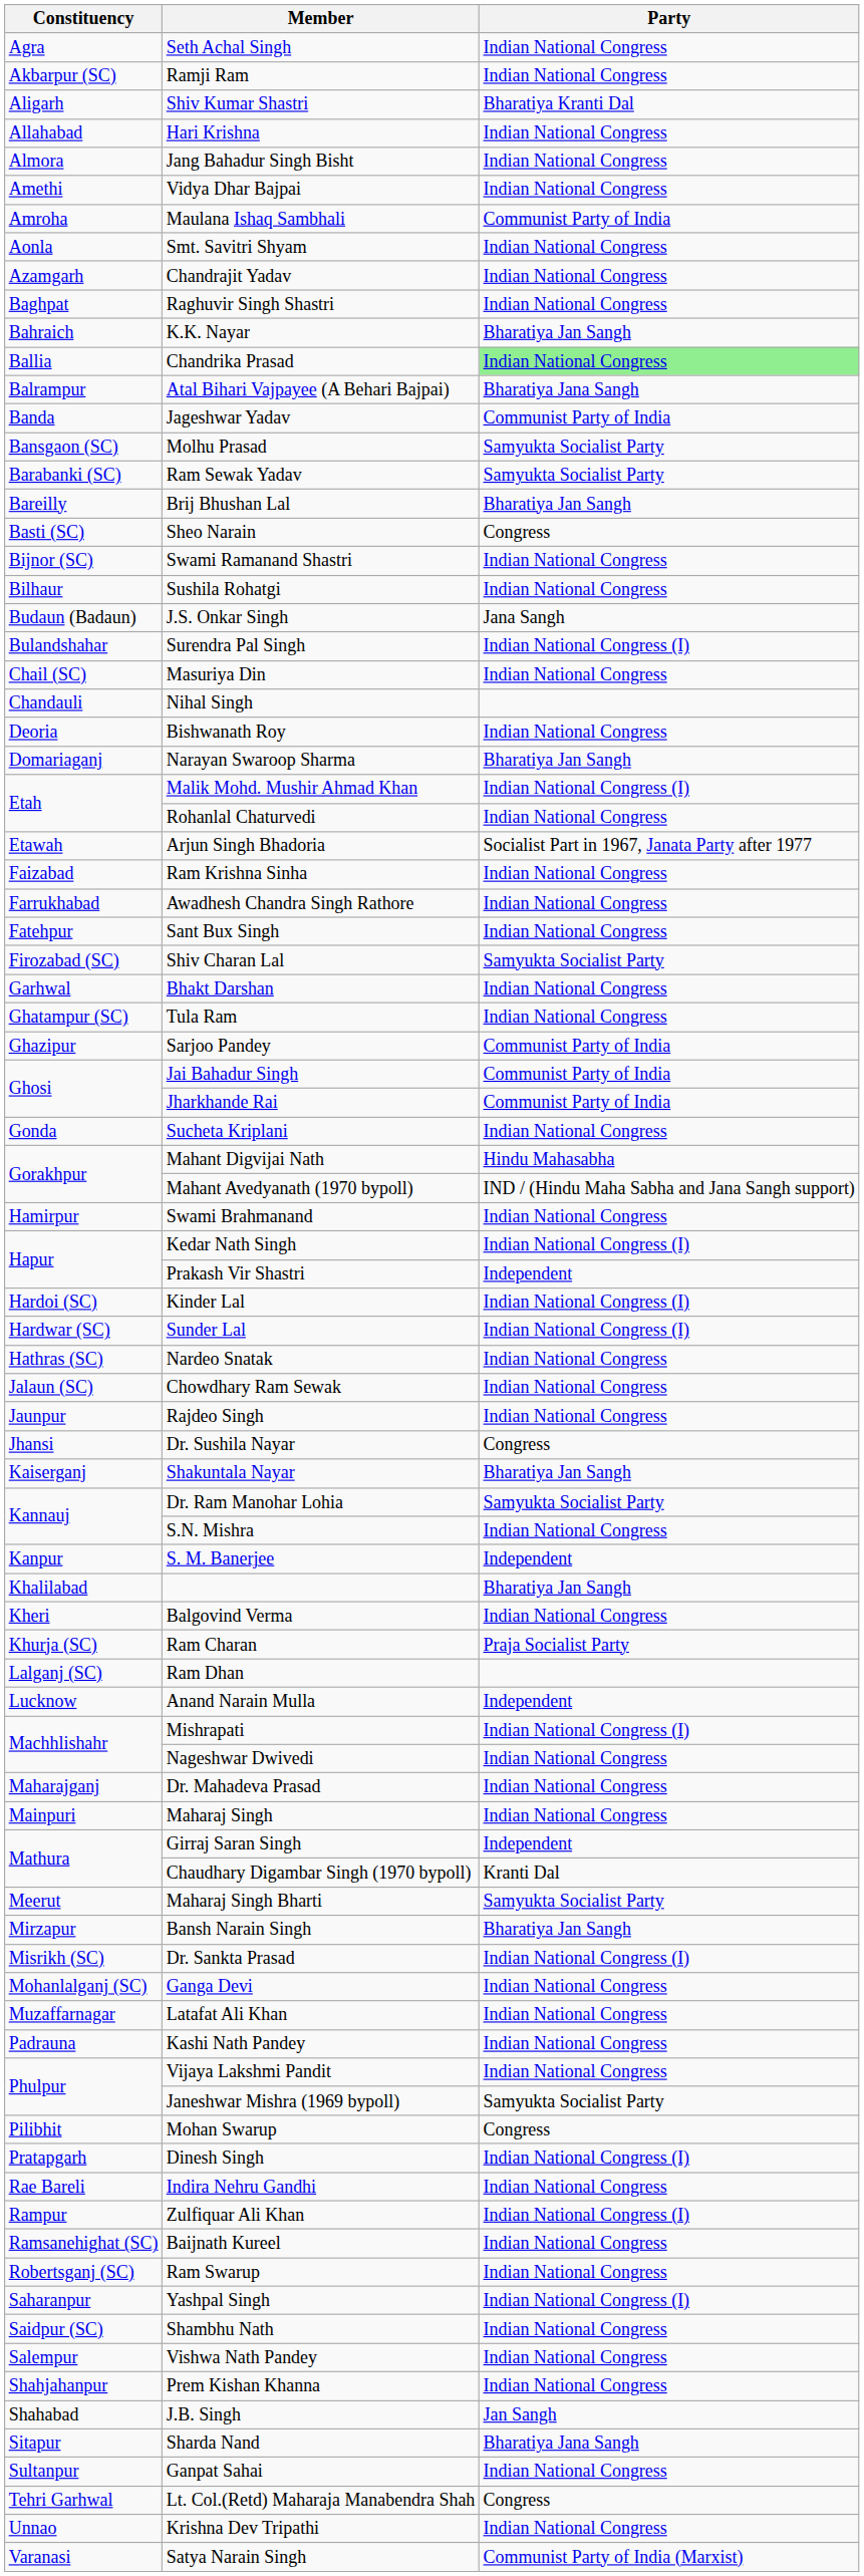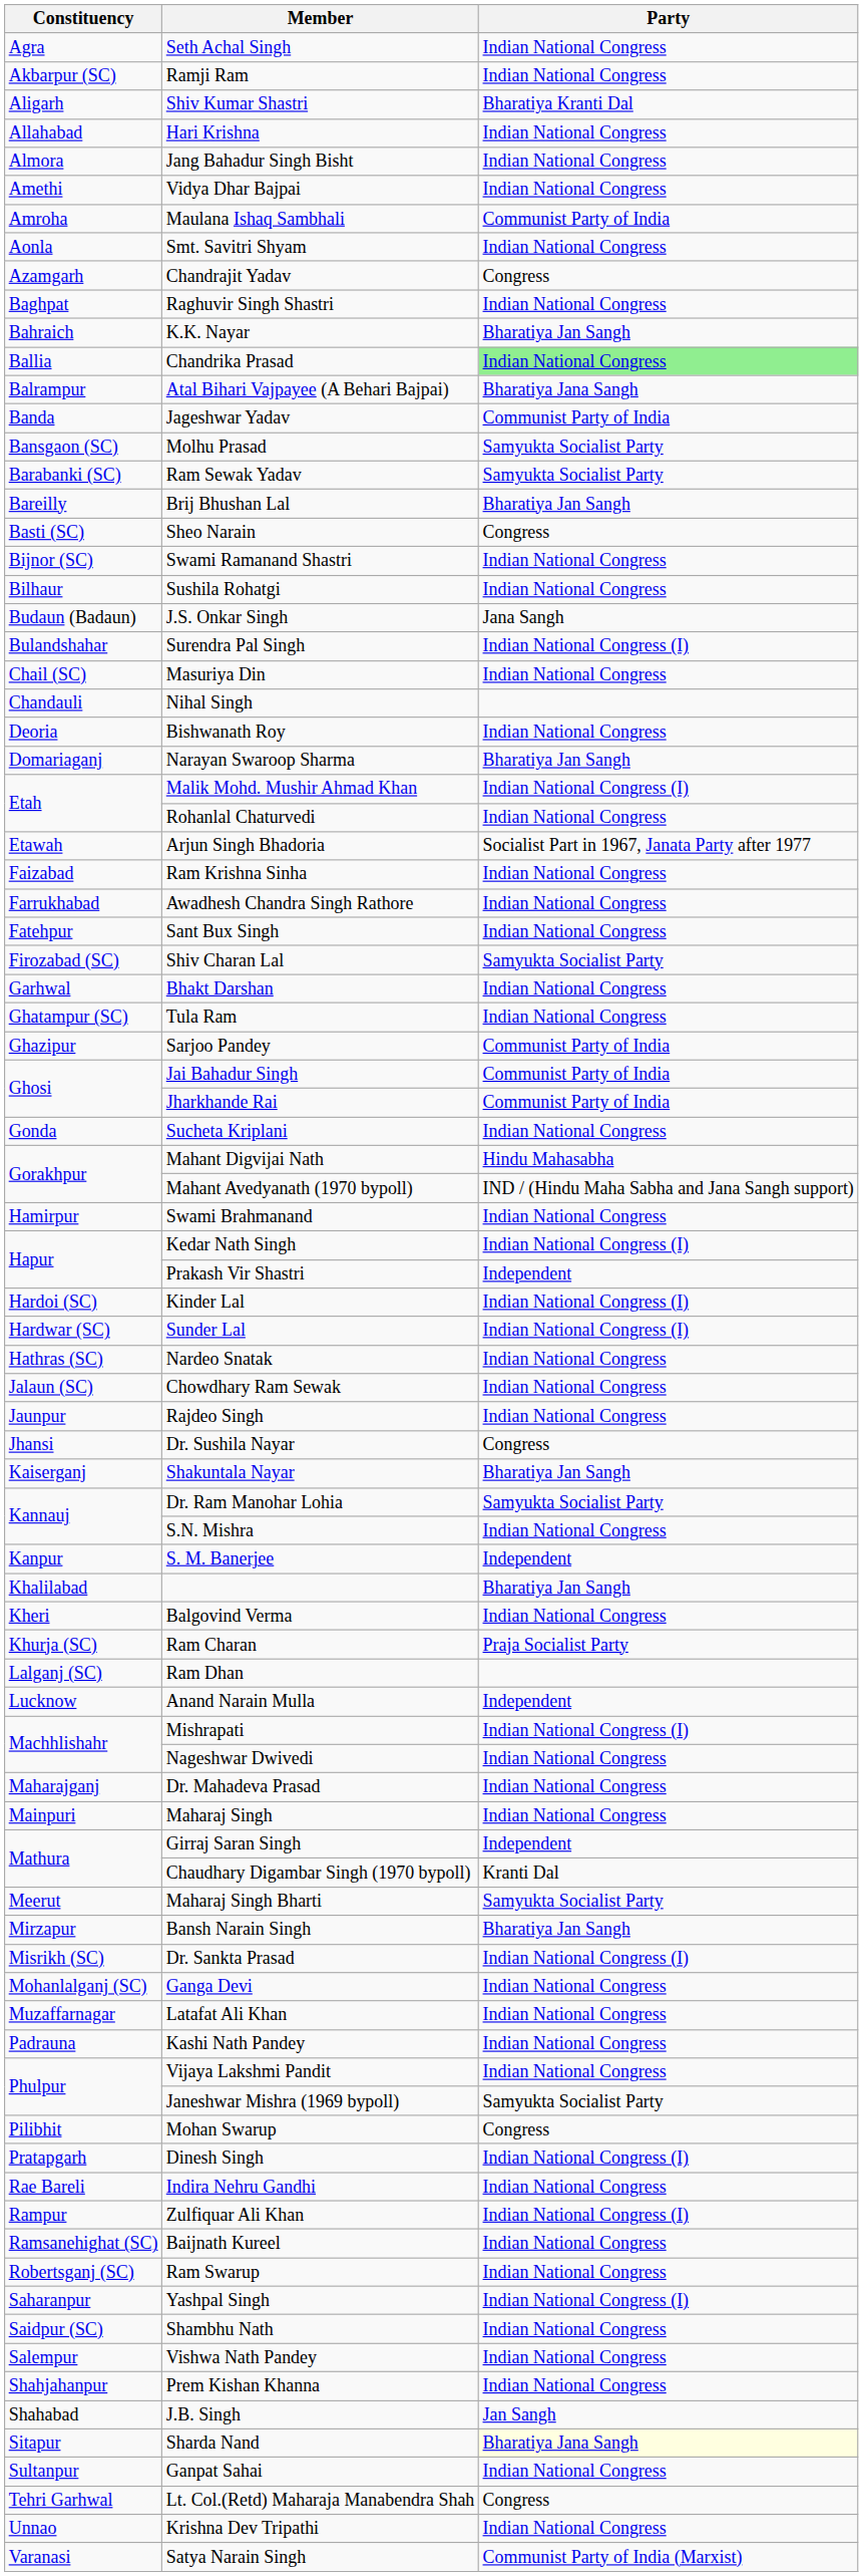 <table class="wikitable sortable">
 <tr>
 <th>Constituency</th>
 <th>Member</th>
 <th>Party</th>
 </tr>
 <tr>
 <td><a href='#'>Agra</a></td>
 <td><a href='#'>Seth Achal Singh</a></td>
 <td><a href='#'>Indian National Congress</a></td>
 </tr>
 <tr>
 <td><a href='#'>Akbarpur (SC)</a></td>
 <td>Ramji Ram</td>
 <td><a href='#'>Indian National Congress</a></td>
 </tr>
 <tr>
 <td><a href='#'>Aligarh</a></td>
 <td><a href='#'>Shiv Kumar Shastri</a></td>
 <td><a href='#'>Bharatiya Kranti Dal</a></td>
 </tr>
 <tr>
 <td><a href='#'>Allahabad</a></td>
 <td><a href='#'>Hari Krishna</a></td>
 <td><a href='#'>Indian National Congress</a></td>
 </tr>
 <tr>
 <td><a href='#'>Almora</a></td>
 <td>Jang Bahadur Singh Bisht</td>
 <td><a href='#'>Indian National Congress</a></td>
 </tr>
 <tr>
 <td><a href='#'>Amethi</a></td>
 <td>Vidya Dhar Bajpai</td>
 <td><a href='#'>Indian National Congress</a></td>
 </tr>
 <tr>
 <td><a href='#'>Amroha</a></td>
 <td>Maulana <a href='#'>Ishaq Sambhali</a></td>
 <td><a href='#'>Communist Party of India</a></td>
 </tr>
 <tr>
 <td><a href='#'>Aonla</a></td>
 <td>Smt. Savitri Shyam</td>
 <td><a href='#'>Indian National Congress</a></td>
 </tr>
 <tr>
 <td><a href='#'>Azamgarh</a></td>
 <td>Chandrajit Yadav</td>
-<td><a href='#'>Indian National Congress</a></td>
+<td>Congress</td>
 </tr>
 <tr>
 <td><a href='#'>Baghpat</a></td>
 <td>Raghuvir Singh Shastri</td>
 <td><a href='#'>Indian National Congress</a></td>
 </tr>
 <tr>
 <td><a href='#'>Bahraich</a></td>
 <td>K.K. Nayar</td>
 <td><a href='#'>Bharatiya Jan Sangh</a></td>
 </tr>
 <tr>
 <td><a href='#'>Ballia</a></td>
 <td>Chandrika Prasad</td>
 <td style="background: lightgreen;"><a href='#'>Indian National Congress</a></td>
 </tr>
 <tr>
 <td><a href='#'>Balrampur</a></td>
 <td><a href='#'>Atal Bihari Vajpayee</a> (A Behari Bajpai)</td>
 <td><a href='#'>Bharatiya Jana Sangh</a></td>
 </tr>
 <tr>
 <td><a href='#'>Banda</a></td>
 <td>Jageshwar Yadav</td>
 <td><a href='#'>Communist Party of India</a></td>
 </tr>
 <tr>
 <td><a href='#'>Bansgaon (SC)</a></td>
 <td>Molhu Prasad</td>
 <td><a href='#'>Samyukta Socialist Party</a></td>
 </tr>
 <tr>
 <td><a href='#'>Barabanki (SC)</a></td>
 <td>Ram Sewak Yadav</td>
 <td><a href='#'>Samyukta Socialist Party</a></td>
 </tr>
 <tr>
 <td><a href='#'>Bareilly</a></td>
 <td>Brij Bhushan Lal</td>
 <td><a href='#'>Bharatiya Jan Sangh</a></td>
 </tr>
 <tr>
 <td><a href='#'>Basti (SC)</a></td>
 <td>Sheo Narain</td>
 <td>Congress</td>
 </tr>
 <tr>
 <td><a href='#'>Bijnor (SC)</a></td>
 <td>Swami Ramanand Shastri</td>
 <td><a href='#'>Indian National Congress</a></td>
 </tr>
 <tr>
 <td><a href='#'>Bilhaur</a></td>
 <td>Sushila Rohatgi</td>
 <td><a href='#'>Indian National Congress</a></td>
 </tr>
 <tr>
 <td><a href='#'>Budaun</a> (Badaun)</td>
 <td>J.S. Onkar Singh</td>
 <td>Jana Sangh</td>
 </tr>
 <tr>
 <td><a href='#'>Bulandshahar</a></td>
 <td>Surendra Pal Singh</td>
 <td><a href='#'>Indian National Congress (I)</a></td>
 </tr>
 <tr>
 <td><a href='#'>Chail (SC)</a></td>
 <td>Masuriya Din</td>
 <td><a href='#'>Indian National Congress</a></td>
 </tr>
 <tr>
 <td><a href='#'>Chandauli</a></td>
 <td>Nihal Singh</td>
 <td></td>
 </tr>
 <tr>
 <td><a href='#'>Deoria</a></td>
 <td>Bishwanath Roy</td>
 <td><a href='#'>Indian National Congress</a></td>
 </tr>
 <tr>
 <td><a href='#'>Domariaganj</a></td>
 <td>Narayan Swaroop Sharma</td>
 <td><a href='#'>Bharatiya Jan Sangh</a></td>
 </tr>
 <tr>
 <td rowspan=2><a href='#'>Etah</a></td>
 <td><a href='#'>Malik Mohd. Mushir Ahmad Khan</a></td>
 <td><a href='#'>Indian National Congress (I)</a></td>
 </tr>
 <tr>
 <td>Rohanlal Chaturvedi</td>
 <td><a href='#'>Indian National Congress</a></td>
 </tr>
 <tr>
 <td><a href='#'>Etawah</a></td>
 <td>Arjun Singh Bhadoria</td>
 <td>Socialist Part in 1967, <a href='#'>Janata Party</a> after 1977</td>
 </tr>
 <tr>
 <td><a href='#'>Faizabad</a></td>
 <td>Ram Krishna Sinha</td>
 <td><a href='#'>Indian National Congress</a></td>
 </tr>
 <tr>
 <td><a href='#'>Farrukhabad</a></td>
 <td>Awadhesh Chandra Singh Rathore</td>
 <td><a href='#'>Indian National Congress</a></td>
 </tr>
 <tr>
 <td><a href='#'>Fatehpur</a></td>
 <td>Sant Bux Singh</td>
 <td><a href='#'>Indian National Congress</a></td>
 </tr>
 <tr>
 <td><a href='#'>Firozabad (SC)</a></td>
 <td>Shiv Charan Lal</td>
 <td><a href='#'>Samyukta Socialist Party</a></td>
 </tr>
 <tr>
 <td><a href='#'>Garhwal</a></td>
 <td><a href='#'>Bhakt Darshan</a></td>
 <td><a href='#'>Indian National Congress</a></td>
 </tr>
 <tr>
 <td><a href='#'>Ghatampur (SC)</a></td>
 <td>Tula Ram</td>
 <td><a href='#'>Indian National Congress</a></td>
 </tr>
 <tr>
 <td><a href='#'>Ghazipur</a></td>
 <td>Sarjoo Pandey</td>
 <td><a href='#'>Communist Party of India</a></td>
 </tr>
 <tr>
 <td rowspan=2><a href='#'>Ghosi</a></td>
 <td><a href='#'>Jai Bahadur Singh</a></td>
 <td><a href='#'>Communist Party of India</a></td>
 </tr>
 <tr>
 <td><a href='#'>Jharkhande Rai</a></td>
 <td><a href='#'>Communist Party of India</a></td>
 </tr>
 <tr>
 <td><a href='#'>Gonda</a></td>
 <td><a href='#'>Sucheta Kriplani</a></td>
 <td><a href='#'>Indian National Congress</a></td>
 </tr>
 <tr>
 <td rowspan=2><a href='#'>Gorakhpur</a></td>
 <td>Mahant Digvijai Nath</td>
 <td><a href='#'>Hindu Mahasabha</a></td>
 </tr>
 <tr>
 <td>Mahant Avedyanath (1970 bypoll)</td>
 <td>IND / (Hindu Maha Sabha and Jana Sangh support)</td>
 </tr>
 <tr>
 <td><a href='#'>Hamirpur</a></td>
 <td>Swami Brahmanand</td>
 <td><a href='#'>Indian National Congress</a></td>
 </tr>
 <tr>
 <td rowspan=2><a href='#'>Hapur</a></td>
 <td>Kedar Nath Singh</td>
 <td><a href='#'>Indian National Congress (I)</a></td>
 </tr>
 <tr>
 <td>Prakash Vir Shastri</td>
 <td><a href='#'>Independent</a></td>
 </tr>
 <tr>
 <td><a href='#'>Hardoi (SC)</a></td>
 <td>Kinder Lal</td>
 <td><a href='#'>Indian National Congress (I)</a></td>
 </tr>
 <tr>
 <td><a href='#'>Hardwar (SC)</a></td>
 <td><a href='#'>Sunder Lal</a></td>
 <td><a href='#'>Indian National Congress (I)</a></td>
 </tr>
 <tr>
 <td><a href='#'>Hathras (SC)</a></td>
 <td>Nardeo Snatak</td>
 <td><a href='#'>Indian National Congress</a></td>
 </tr>
 <tr>
 <td><a href='#'>Jalaun (SC)</a></td>
 <td>Chowdhary Ram Sewak</td>
 <td><a href='#'>Indian National Congress</a></td>
 </tr>
 <tr>
 <td><a href='#'>Jaunpur</a></td>
 <td>Rajdeo Singh</td>
 <td><a href='#'>Indian National Congress</a></td>
 </tr>
 <tr>
 <td><a href='#'>Jhansi</a></td>
 <td>Dr. Sushila Nayar</td>
 <td>Congress</td>
 </tr>
 <tr>
 <td><a href='#'>Kaiserganj</a></td>
 <td><a href='#'>Shakuntala Nayar</a></td>
 <td><a href='#'>Bharatiya Jan Sangh</a></td>
 </tr>
 <tr>
 <td rowspan=2><a href='#'>Kannauj</a></td>
 <td>Dr. Ram Manohar Lohia</td>
 <td><a href='#'>Samyukta Socialist Party</a></td>
 </tr>
 <tr>
 <td>S.N. Mishra</td>
 <td><a href='#'>Indian National Congress</a></td>
 </tr>
 <tr>
 <td><a href='#'>Kanpur</a></td>
 <td><a href='#'>S. M. Banerjee</a></td>
 <td><a href='#'>Independent</a></td>
 </tr>
 <tr>
 <td><a href='#'>Khalilabad</a></td>
 <td></td>
 <td><a href='#'>Bharatiya Jan Sangh</a></td>
 </tr>
 <tr>
 <td><a href='#'>Kheri</a></td>
 <td>Balgovind Verma</td>
 <td><a href='#'>Indian National Congress</a></td>
 </tr>
 <tr>
 <td><a href='#'>Khurja (SC)</a></td>
 <td>Ram Charan</td>
 <td><a href='#'>Praja Socialist Party</a></td>
 </tr>
 <tr>
 <td><a href='#'>Lalganj (SC)</a></td>
 <td>Ram Dhan</td>
 <td></td>
 </tr>
 <tr>
 <td><a href='#'>Lucknow</a></td>
 <td>Anand Narain Mulla</td>
 <td><a href='#'>Independent</a></td>
 </tr>
 <tr>
 <td rowspan=2><a href='#'>Machhlishahr</a></td>
 <td>Mishrapati</td>
 <td><a href='#'>Indian National Congress (I)</a></td>
 </tr>
 <tr>
 <td>Nageshwar Dwivedi</td>
 <td><a href='#'>Indian National Congress</a></td>
 </tr>
 <tr>
 <td><a href='#'>Maharajganj</a></td>
 <td>Dr. Mahadeva Prasad</td>
 <td><a href='#'>Indian National Congress</a></td>
 </tr>
 <tr>
 <td><a href='#'>Mainpuri</a></td>
 <td>Maharaj Singh</td>
 <td><a href='#'>Indian National Congress</a></td>
 </tr>
 <tr>
 <td rowspan=2><a href='#'>Mathura</a></td>
 <td>Girraj Saran Singh</td>
 <td><a href='#'>Independent</a></td>
 </tr>
 <tr>
 <td>Chaudhary Digambar Singh (1970 bypoll)</td>
 <td>Kranti Dal</td>
 </tr>
 <tr>
 <td><a href='#'>Meerut</a></td>
 <td>Maharaj Singh Bharti</td>
 <td><a href='#'>Samyukta Socialist Party</a></td>
 </tr>
 <tr>
 <td><a href='#'>Mirzapur</a></td>
 <td>Bansh Narain Singh</td>
 <td><a href='#'>Bharatiya Jan Sangh</a></td>
 </tr>
 <tr>
 <td><a href='#'>Misrikh (SC)</a></td>
 <td>Dr. Sankta Prasad</td>
 <td><a href='#'>Indian National Congress (I)</a></td>
 </tr>
 <tr>
 <td><a href='#'>Mohanlalganj (SC)</a></td>
 <td><a href='#'>Ganga Devi</a></td>
 <td><a href='#'>Indian National Congress</a></td>
 </tr>
 <tr>
 <td><a href='#'>Muzaffarnagar</a></td>
 <td>Latafat Ali Khan</td>
 <td><a href='#'>Indian National Congress</a></td>
 </tr>
 <tr>
 <td><a href='#'>Padrauna</a></td>
 <td>Kashi Nath Pandey</td>
 <td><a href='#'>Indian National Congress</a></td>
 </tr>
 <tr>
 <td rowspan=2><a href='#'>Phulpur</a></td>
 <td>Vijaya Lakshmi Pandit</td>
 <td><a href='#'>Indian National Congress</a></td>
 </tr>
 <tr>
 <td>Janeshwar Mishra (1969 bypoll)</td>
 <td>Samyukta Socialist Party</td>
 </tr>
 <tr>
 <td><a href='#'>Pilibhit</a></td>
 <td>Mohan Swarup</td>
 <td>Congress</td>
 </tr>
 <tr>
 <td><a href='#'>Pratapgarh</a></td>
 <td>Dinesh Singh</td>
 <td><a href='#'>Indian National Congress (I)</a></td>
 </tr>
 <tr>
 <td><a href='#'>Rae Bareli</a></td>
 <td><a href='#'>Indira Nehru Gandhi</a></td>
 <td><a href='#'>Indian National Congress</a></td>
 </tr>
 <tr>
 <td><a href='#'>Rampur</a></td>
 <td>Zulfiquar Ali Khan</td>
 <td><a href='#'>Indian National Congress (I)</a></td>
 </tr>
 <tr>
 <td><a href='#'>Ramsanehighat (SC)</a></td>
 <td>Baijnath Kureel</td>
 <td><a href='#'>Indian National Congress</a></td>
 </tr>
 <tr>
 <td><a href='#'>Robertsganj (SC)</a></td>
 <td>Ram Swarup</td>
 <td><a href='#'>Indian National Congress</a></td>
 </tr>
 <tr>
 <td><a href='#'>Saharanpur</a></td>
 <td>Yashpal Singh</td>
 <td><a href='#'>Indian National Congress (I)</a></td>
 </tr>
 <tr>
 <td><a href='#'>Saidpur (SC)</a></td>
 <td>Shambhu Nath</td>
 <td><a href='#'>Indian National Congress</a></td>
 </tr>
 <tr>
 <td><a href='#'>Salempur</a></td>
 <td>Vishwa Nath Pandey</td>
 <td><a href='#'>Indian National Congress</a></td>
 </tr>
 <tr>
 <td><a href='#'>Shahjahanpur</a></td>
 <td>Prem Kishan Khanna</td>
 <td><a href='#'>Indian National Congress</a></td>
 </tr>
 <tr>
 <td>Shahabad</td>
 <td>J.B. Singh</td>
 <td><a href='#'>Jan Sangh</a></td>
 </tr>
 <tr>
 <td><a href='#'>Sitapur</a></td>
 <td>Sharda Nand</td>
-<td><a href='#'>Bharatiya Jana Sangh</a></td>
+<td style="background: lightyellow;"><a href='#'>Bharatiya Jana Sangh</a></td>
 </tr>
 <tr>
 <td><a href='#'>Sultanpur</a></td>
 <td>Ganpat Sahai</td>
 <td><a href='#'>Indian National Congress</a></td>
 </tr>
 <tr>
 <td><a href='#'>Tehri Garhwal</a></td>
 <td>Lt. Col.(Retd) Maharaja Manabendra Shah</td>
 <td>Congress</td>
 </tr>
 <tr>
 <td><a href='#'>Unnao</a></td>
 <td>Krishna Dev Tripathi</td>
 <td><a href='#'>Indian National Congress</a></td>
 </tr>
 <tr>
 <td><a href='#'>Varanasi</a></td>
 <td>Satya Narain Singh</td>
 <td><a href='#'>Communist Party of India (Marxist)</a></td>
 </tr>
 <tr>
 </tr>
 </table>
